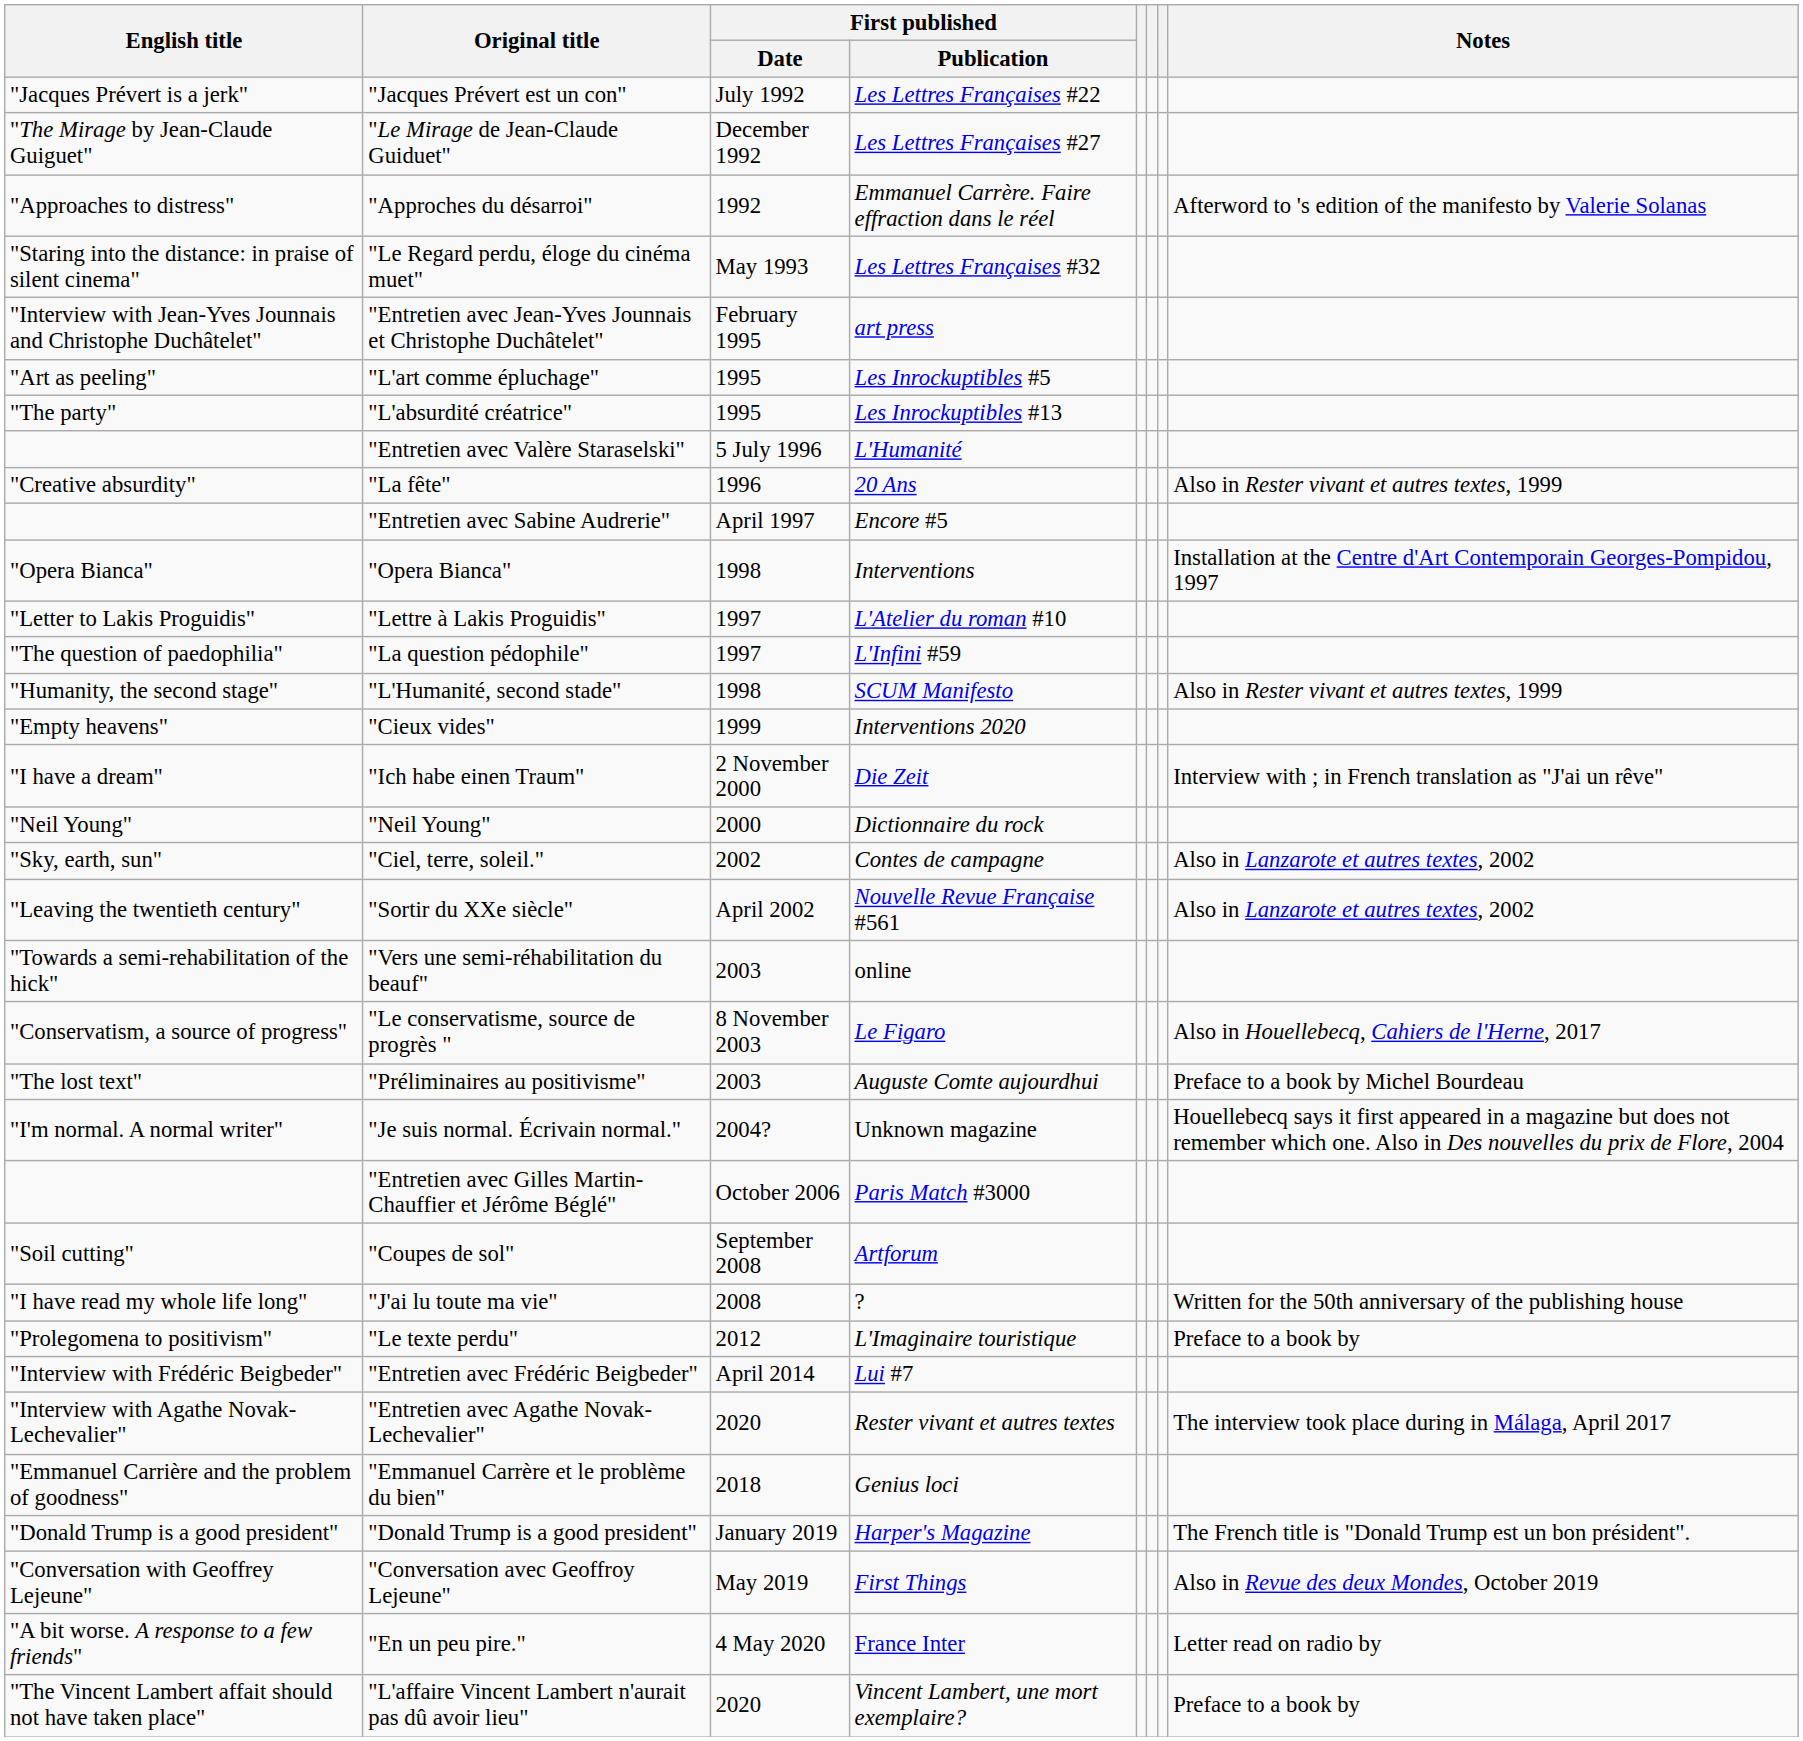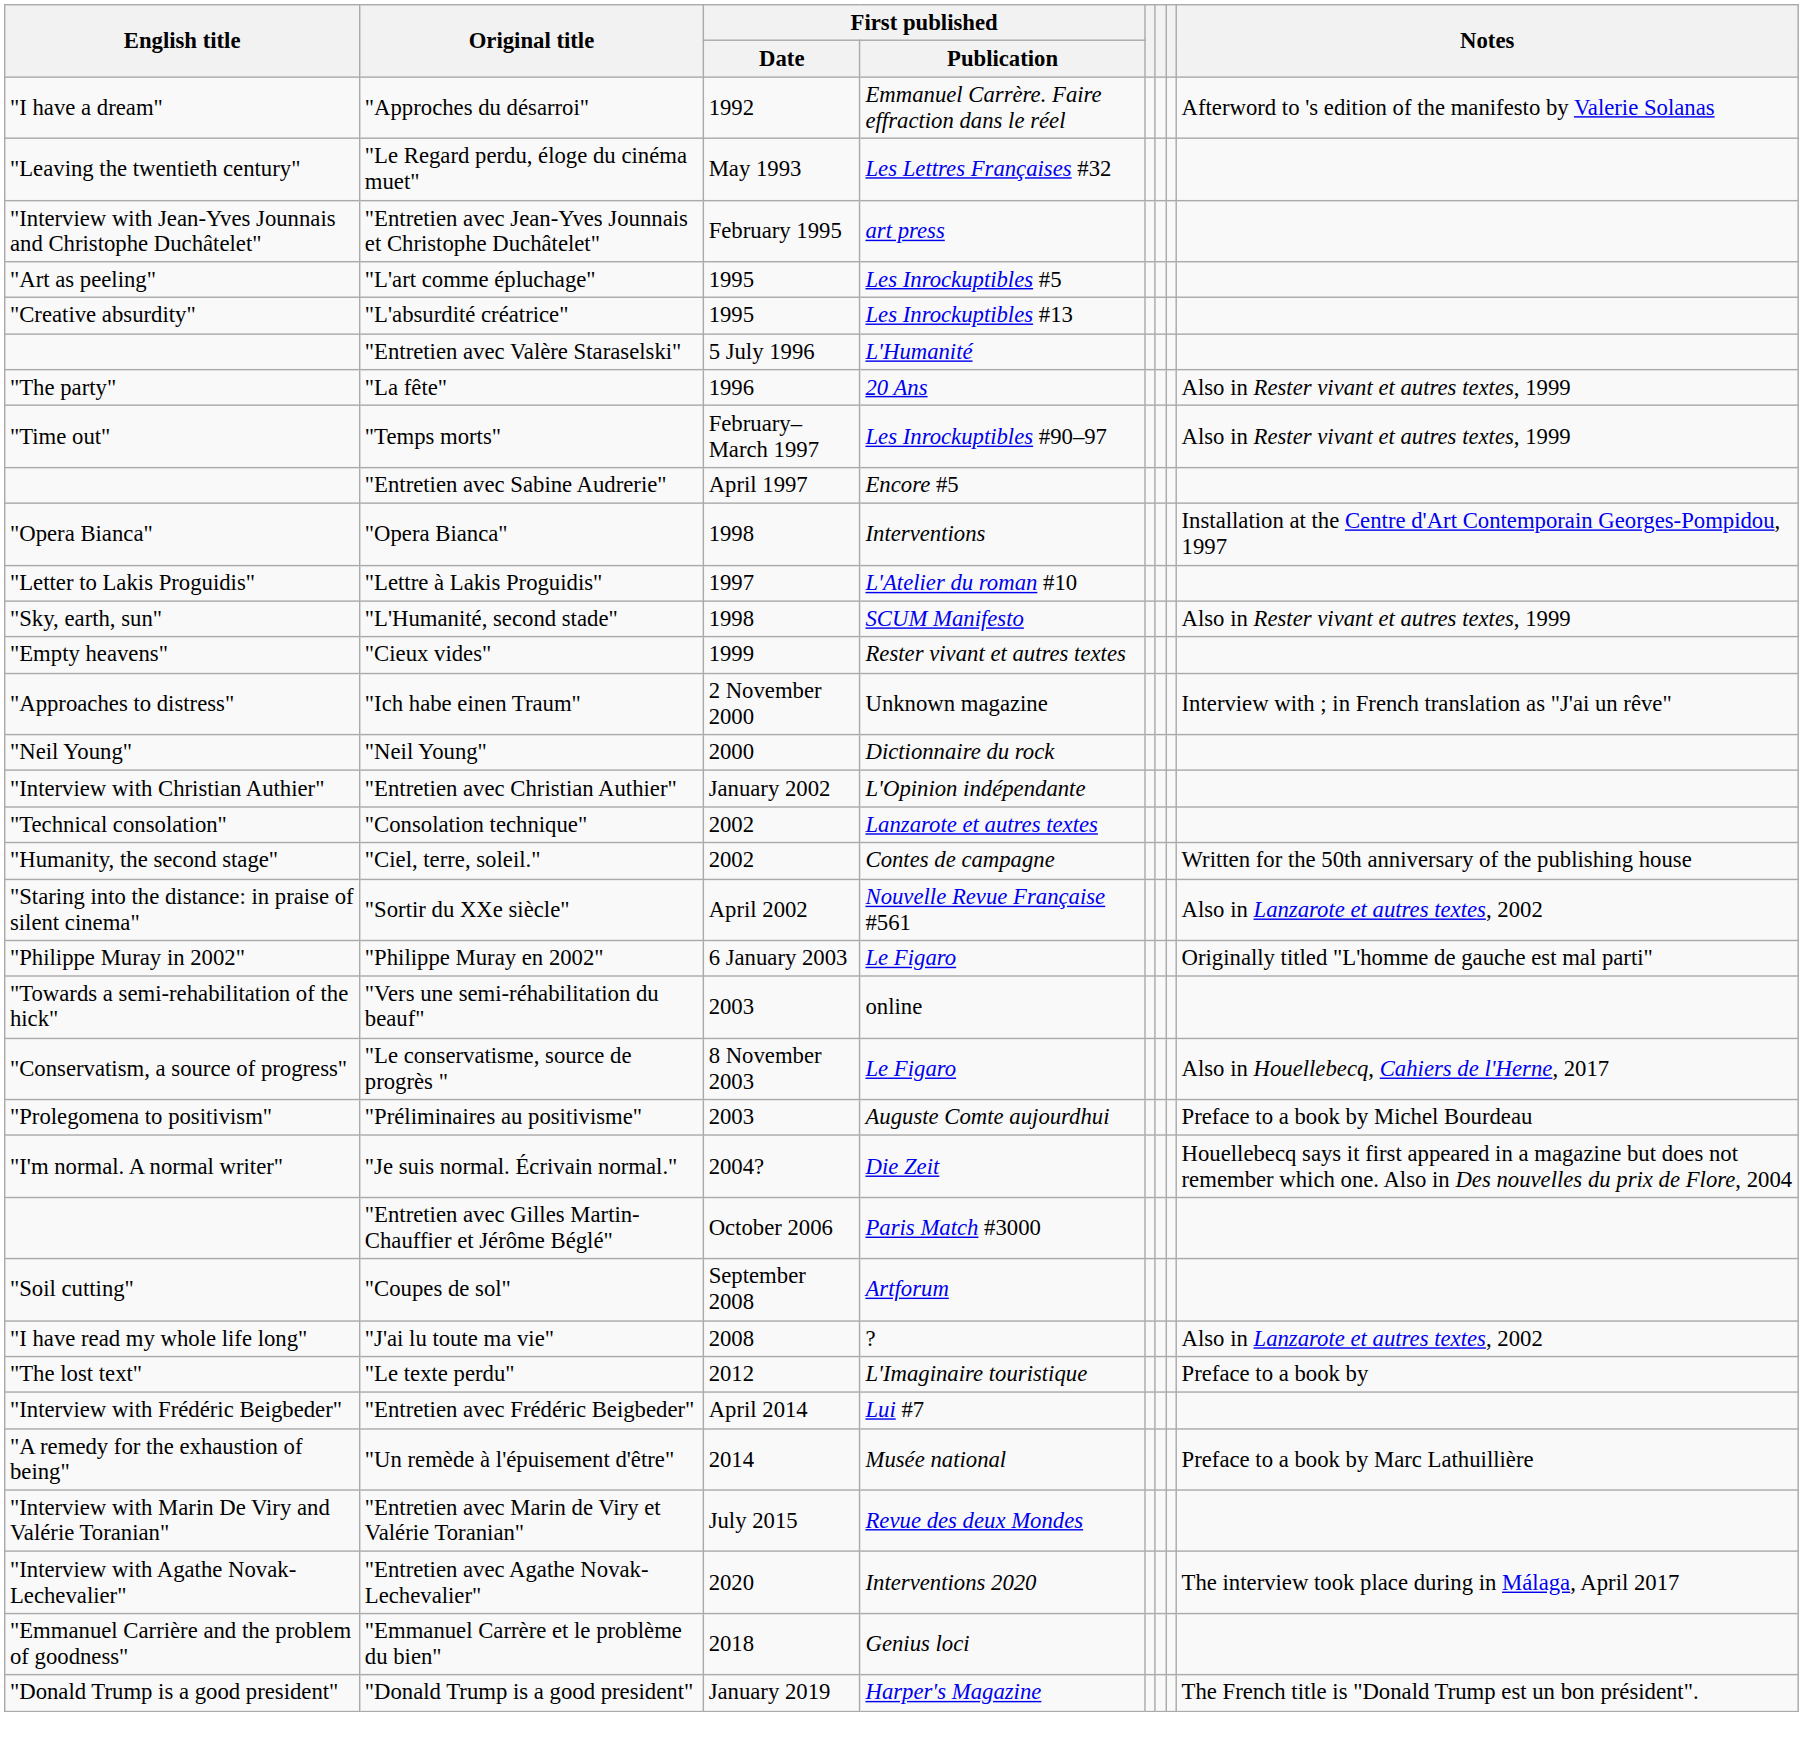 <table class="sortable wikitable" style="margin-left: auto; margin-right: auto; border: none;">
 <tr>
 <th rowspan=2>English title</th>
 <th rowspan=2>Original title</th>
 <th colspan=2>First published</th>
 <th rowspan=2></th>
 <th rowspan=2></th>
 <th rowspan=2></th>
 <th rowspan=2>Notes</th>
 </tr>
 <tr>
 <th>Date</th>
 <th>Publication</th>
 </tr>
 <tr>
-<td>"Jacques Prévert is a jerk"</td>
-<td>"Jacques Prévert est un con"</td>
-<td>July 1992</td>
-<td><em><a href='#'>Les Lettres Françaises</a></em> #22</td>
-<td></td>
-<td></td>
-<td></td>
-<td></td>
-</tr>
-<tr>
-<td>"<em>The Mirage</em> by Jean-Claude Guiguet"</td>
-<td>"<em>Le Mirage</em> de Jean-Claude Guiduet"</td>
-<td>December 1992</td>
-<td><em><a href='#'>Les Lettres Françaises</a></em> #27</td>
-<td></td>
-<td></td>
-<td></td>
-<td></td>
-</tr>
-<tr>
-<td>"Approaches to distress"</td>
+<td>"I have a dream"</td>
 <td>"Approches du désarroi"</td>
 <td>1992</td>
 <td><em>Emmanuel Carrère. Faire effraction dans le réel</em></td>
 <td></td>
 <td></td>
 <td></td>
 <td>Afterword to 's edition of the manifesto by <a href='#'>Valerie Solanas</a></td>
 </tr>
 <tr>
-<td>"Staring into the distance: in praise of silent cinema"</td>
+<td>"Leaving the twentieth century"</td>
 <td>"Le Regard perdu, éloge du cinéma muet"</td>
 <td>May 1993</td>
 <td><em><a href='#'>Les Lettres Françaises</a></em> #32</td>
 <td></td>
 <td></td>
 <td></td>
 <td></td>
 </tr>
 <tr>
 <td>"Interview with Jean-Yves Jounnais and Christophe Duchâtelet"</td>
 <td>"Entretien avec Jean-Yves Jounnais et Christophe Duchâtelet"</td>
 <td>February 1995</td>
 <td><em><a href='#'>art press</a></em></td>
 <td></td>
 <td></td>
 <td></td>
 <td></td>
 </tr>
 <tr>
 <td>"Art as peeling"</td>
 <td>"L'art comme épluchage"</td>
 <td>1995</td>
 <td><em><a href='#'>Les Inrockuptibles</a></em> #5</td>
 <td></td>
 <td></td>
 <td></td>
 <td></td>
 </tr>
 <tr>
-<td>"The party"</td>
+<td>"Creative absurdity"</td>
 <td>"L'absurdité créatrice"</td>
 <td>1995</td>
 <td><em><a href='#'>Les Inrockuptibles</a></em> #13</td>
 <td></td>
 <td></td>
 <td></td>
 <td></td>
 </tr>
 <tr>
 <td></td>
 <td>"Entretien avec Valère Staraselski"</td>
 <td>5 July 1996</td>
 <td><em><a href='#'>L'Humanité</a></em></td>
 <td></td>
 <td></td>
 <td></td>
 <td></td>
 </tr>
 <tr>
-<td>"Creative absurdity"</td>
+<td>"The party"</td>
 <td>"La fête"</td>
 <td>1996</td>
 <td><em><a href='#'>20 Ans</a></em></td>
+<td></td>
+<td></td>
+<td></td>
+<td>Also in <em>Rester vivant et autres textes</em>, 1999</td>
+</tr>
+<tr>
+<td>"Time out"</td>
+<td>"Temps morts"</td>
+<td>February–March 1997</td>
+<td><em><a href='#'>Les Inrockuptibles</a></em> #90–97</td>
 <td></td>
 <td></td>
 <td></td>
 <td>Also in <em>Rester vivant et autres textes</em>, 1999</td>
 </tr>
 <tr>
 <td></td>
 <td>"Entretien avec Sabine Audrerie"</td>
 <td>April 1997</td>
 <td><em>Encore</em> #5</td>
 <td></td>
 <td></td>
 <td></td>
 <td></td>
 </tr>
 <tr>
 <td>"Opera Bianca"</td>
 <td>"Opera Bianca"</td>
 <td>1998</td>
 <td><em>Interventions</em></td>
 <td></td>
 <td></td>
 <td></td>
 <td>Installation at the <a href='#'>Centre d'Art Contemporain Georges-Pompidou</a>, 1997</td>
 </tr>
 <tr>
 <td>"Letter to Lakis Proguidis"</td>
 <td>"Lettre à Lakis Proguidis"</td>
 <td>1997</td>
 <td><em><a href='#'>L'Atelier du roman</a></em> #10</td>
 <td></td>
 <td></td>
 <td></td>
 <td></td>
 </tr>
 <tr>
-<td>"The question of paedophilia"</td>
-<td>"La question pédophile"</td>
-<td>1997</td>
-<td><em><a href='#'>L'Infini</a></em> #59</td>
-<td></td>
-<td></td>
-<td></td>
-<td></td>
-</tr>
-<tr>
-<td>"Humanity, the second stage"</td>
+<td>"Sky, earth, sun"</td>
 <td>"L'Humanité, second stade"</td>
 <td>1998</td>
 <td><em><a href='#'>SCUM Manifesto</a></em></td>
 <td></td>
 <td></td>
 <td></td>
 <td>Also in <em>Rester vivant et autres textes</em>, 1999</td>
 </tr>
 <tr>
 <td>"Empty heavens"</td>
 <td>"Cieux vides"</td>
 <td>1999</td>
-<td><em>Interventions 2020</em></td>
+<td><em>Rester vivant et autres textes</em></td>
 <td></td>
 <td></td>
 <td></td>
 <td></td>
 </tr>
 <tr>
-<td>"I have a dream"</td>
+<td>"Approaches to distress"</td>
 <td>"Ich habe einen Traum"</td>
 <td>2 November 2000</td>
-<td><em><a href='#'>Die Zeit</a></em></td>
+<td>Unknown magazine</td>
 <td></td>
 <td></td>
 <td></td>
 <td>Interview with ; in French translation as "J'ai un rêve"</td>
 </tr>
 <tr>
 <td>"Neil Young"</td>
 <td>"Neil Young"</td>
 <td>2000</td>
 <td><em>Dictionnaire du rock</em></td>
 <td></td>
 <td></td>
 <td></td>
 <td></td>
 </tr>
 <tr>
-<td>"Sky, earth, sun"</td>
+<td>"Interview with Christian Authier"</td>
+<td>"Entretien avec Christian Authier"</td>
+<td>January 2002</td>
+<td><em>L'Opinion indépendante</em></td>
+<td></td>
+<td></td>
+<td></td>
+<td></td>
+</tr>
+<tr>
+<td>"Technical consolation"</td>
+<td>"Consolation technique"</td>
+<td>2002</td>
+<td><em><a href='#'>Lanzarote et autres textes</a></em></td>
+<td></td>
+<td></td>
+<td></td>
+<td></td>
+</tr>
+<tr>
+<td>"Humanity, the second stage"</td>
 <td>"Ciel, terre, soleil."</td>
 <td>2002</td>
 <td><em>Contes de campagne</em></td>
 <td></td>
 <td></td>
 <td></td>
-<td>Also in <em><a href='#'>Lanzarote et autres textes</a></em>, 2002</td>
+<td>Written for the 50th anniversary of the publishing house </td>
 </tr>
 <tr>
-<td>"Leaving the twentieth century"</td>
+<td>"Staring into the distance: in praise of silent cinema"</td>
 <td>"Sortir du XXe siècle"</td>
 <td>April 2002</td>
 <td><em><a href='#'>Nouvelle Revue Française</a></em> #561</td>
 <td></td>
 <td></td>
 <td></td>
 <td>Also in <em><a href='#'>Lanzarote et autres textes</a></em>, 2002</td>
+</tr>
+<tr>
+<td>"Philippe Muray in 2002"</td>
+<td>"Philippe Muray en 2002"</td>
+<td>6 January 2003</td>
+<td><em><a href='#'>Le Figaro</a></em></td>
+<td></td>
+<td></td>
+<td></td>
+<td>Originally titled "L'homme de gauche est mal parti"</td>
 </tr>
 <tr>
 <td>"Towards a semi-rehabilitation of the hick"</td>
 <td>"Vers une semi-réhabilitation du beauf"</td>
 <td>2003</td>
 <td>online</td>
 <td></td>
 <td></td>
 <td></td>
 <td></td>
 </tr>
 <tr>
 <td>"Conservatism, a source of progress"</td>
 <td>"Le conservatisme, source de progrès "</td>
 <td>8 November 2003</td>
 <td><em><a href='#'>Le Figaro</a></em></td>
 <td></td>
 <td></td>
 <td></td>
 <td>Also in <em>Houellebecq</em>, <em><a href='#'>Cahiers de l'Herne</a></em>, 2017</td>
 </tr>
 <tr>
-<td>"The lost text"</td>
+<td>"Prolegomena to positivism"</td>
 <td>"Préliminaires au positivisme"</td>
 <td>2003</td>
 <td><em>Auguste Comte aujourdhui</em></td>
 <td></td>
 <td></td>
 <td></td>
 <td>Preface to a book by Michel Bourdeau</td>
 </tr>
 <tr>
 <td>"I'm normal. A normal writer"</td>
 <td>"Je suis normal. Écrivain normal."</td>
 <td>2004?</td>
-<td>Unknown magazine</td>
+<td><em><a href='#'>Die Zeit</a></em></td>
 <td></td>
 <td></td>
 <td></td>
 <td>Houellebecq says it first appeared in a magazine but does not remember which one. Also in <em>Des nouvelles du prix de Flore</em>, 2004</td>
 </tr>
 <tr>
 <td></td>
 <td>"Entretien avec Gilles Martin-Chauffier et Jérôme Béglé"</td>
 <td>October 2006</td>
 <td><em><a href='#'>Paris Match</a></em> #3000</td>
 <td></td>
 <td></td>
 <td></td>
 <td></td>
 </tr>
 <tr>
 <td>"Soil cutting"</td>
 <td>"Coupes de sol"</td>
 <td>September 2008</td>
 <td><em><a href='#'>Artforum</a></em></td>
 <td></td>
 <td></td>
 <td></td>
 <td></td>
 </tr>
 <tr>
 <td>"I have read my whole life long"</td>
 <td>"J'ai lu toute ma vie"</td>
 <td>2008</td>
 <td>?</td>
 <td></td>
 <td></td>
 <td></td>
-<td>Written for the 50th anniversary of the publishing house </td>
+<td>Also in <em><a href='#'>Lanzarote et autres textes</a></em>, 2002</td>
 </tr>
 <tr>
-<td>"Prolegomena to positivism"</td>
+<td>"The lost text"</td>
 <td>"Le texte perdu"</td>
 <td>2012</td>
 <td><em>L'Imaginaire touristique</em></td>
 <td></td>
 <td></td>
 <td></td>
 <td>Preface to a book by </td>
 </tr>
 <tr>
 <td>"Interview with Frédéric Beigbeder"</td>
 <td>"Entretien avec Frédéric Beigbeder"</td>
 <td>April 2014</td>
 <td><em><a href='#'>Lui</a></em> #7</td>
 <td></td>
 <td></td>
 <td></td>
 <td></td>
 </tr>
 <tr>
+<td>"A remedy for the exhaustion of being"</td>
+<td>"Un remède à l'épuisement d'être"</td>
+<td>2014</td>
+<td><em>Musée national</em></td>
+<td></td>
+<td></td>
+<td></td>
+<td>Preface to a book by Marc Lathuillière</td>
+</tr>
+<tr>
+<td>"Interview with Marin De Viry and Valérie Toranian"</td>
+<td>"Entretien avec Marin de Viry et Valérie Toranian"</td>
+<td>July 2015</td>
+<td><em><a href='#'>Revue des deux Mondes</a></em></td>
+<td></td>
+<td></td>
+<td></td>
+<td></td>
+</tr>
+<tr>
 <td>"Interview with Agathe Novak-Lechevalier"</td>
 <td>"Entretien avec Agathe Novak-Lechevalier"</td>
 <td>2020</td>
-<td><em>Rester vivant et autres textes</em></td>
+<td><em>Interventions 2020</em></td>
 <td></td>
 <td></td>
 <td></td>
 <td>The interview took place during  in <a href='#'>Málaga</a>, April 2017</td>
 </tr>
 <tr>
 <td>"Emmanuel Carrière and the problem of goodness"</td>
 <td>"Emmanuel Carrère et le problème du bien"</td>
 <td>2018</td>
 <td><em>Genius loci</em></td>
 <td></td>
 <td></td>
 <td></td>
 <td></td>
 </tr>
 <tr>
 <td>"Donald Trump is a good president"</td>
 <td>"Donald Trump is a good president"</td>
 <td>January 2019</td>
 <td><em><a href='#'>Harper's Magazine</a></em></td>
 <td></td>
 <td></td>
 <td></td>
 <td>The French title is "Donald Trump est un bon président".</td>
 </tr>
-<tr>
-<td>"Conversation with Geoffrey Lejeune"</td>
-<td>"Conversation avec Geoffroy Lejeune"</td>
-<td>May 2019</td>
-<td><em><a href='#'>First Things</a></em></td>
-<td></td>
-<td></td>
-<td></td>
-<td>Also in <em><a href='#'>Revue des deux Mondes</a></em>, October 2019</td>
-</tr>
-<tr>
-<td>"A bit worse. <em>A response to a few friends</em>"</td>
-<td>"En un peu pire."</td>
-<td>4 May 2020</td>
-<td><a href='#'>France Inter</a></td>
-<td></td>
-<td></td>
-<td></td>
-<td>Letter read on radio by </td>
-</tr>
-<tr>
-<td>"The Vincent Lambert affait should not have taken place"</td>
-<td>"L'affaire Vincent Lambert n'aurait pas dû avoir lieu"</td>
-<td>2020</td>
-<td><em>Vincent Lambert, une mort exemplaire?</em></td>
-<td></td>
-<td></td>
-<td></td>
-<td>Preface to a book by </td>
-</tr>
 </table>
